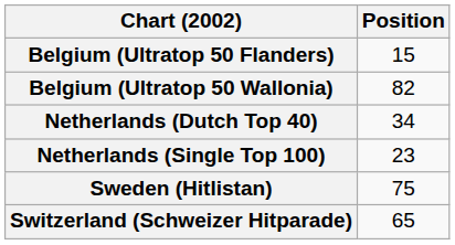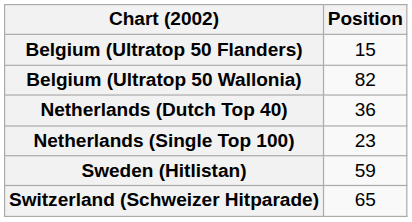 <table class="wikitable sortable plainrowheaders" style="text-align:center">
 <tr>
 <th>Chart (2002)</th>
 <th>Position</th>
 </tr>
 <tr>
 <th scope="row">Belgium (Ultratop 50 Flanders)</th>
 <td>15</td>
 </tr>
 <tr>
 <th scope="row">Belgium (Ultratop 50 Wallonia)</th>
 <td>82</td>
 </tr>
 <tr>
 <th scope="row">Netherlands (Dutch Top 40)</th>
-<td>34</td>
+<td>36</td>
 </tr>
 <tr>
 <th scope="row">Netherlands (Single Top 100)</th>
 <td>23</td>
 </tr>
 <tr>
 <th scope="row">Sweden (Hitlistan)</th>
-<td>75</td>
+<td>59</td>
 </tr>
 <tr>
 <th scope="row">Switzerland (Schweizer Hitparade)</th>
 <td>65</td>
 </tr>
 </table>
